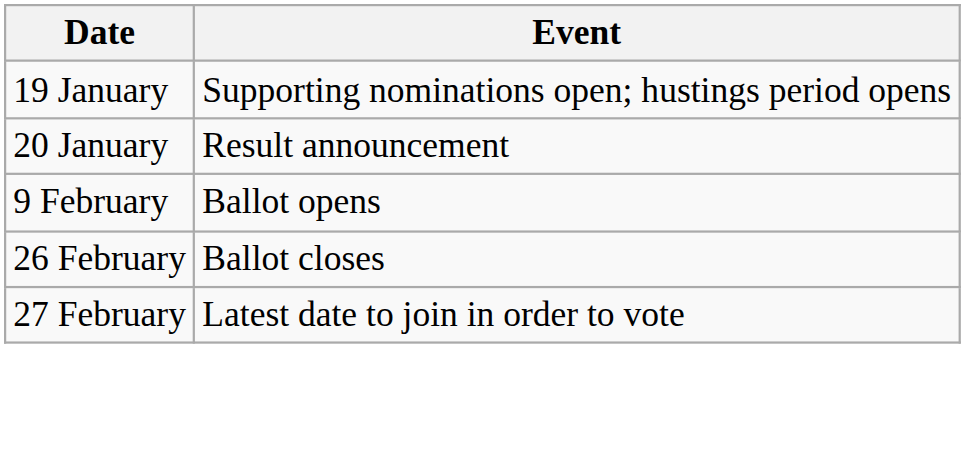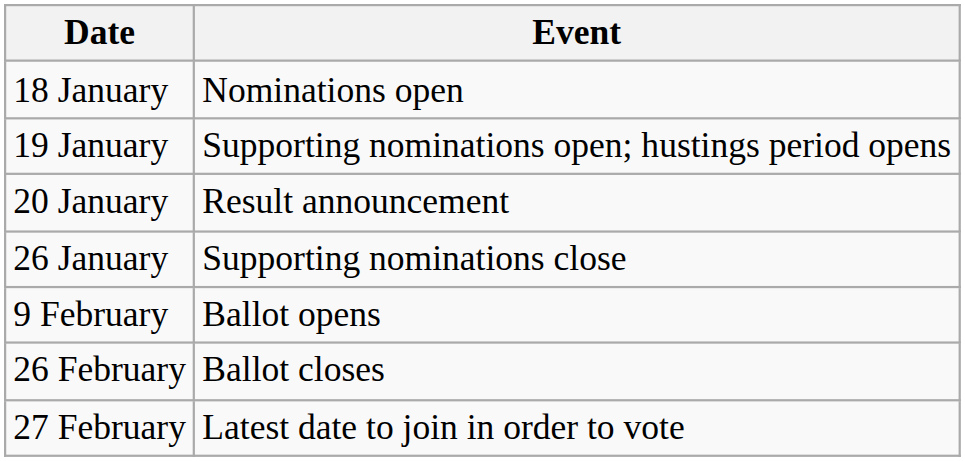 <table class="wikitable">
 <tr>
 <th>Date</th>
 <th>Event</th>
+</tr>
+<tr>
+<td>18 January</td>
+<td>Nominations open</td>
 </tr>
 <tr>
 <td>19 January</td>
 <td>Supporting nominations open; hustings period opens</td>
 </tr>
 <tr>
 <td>20 January</td>
 <td>Result announcement</td>
+</tr>
+<tr>
+<td>26 January</td>
+<td>Supporting nominations close</td>
 </tr>
 <tr>
 <td>9 February</td>
 <td>Ballot opens</td>
 </tr>
 <tr>
 <td>26 February</td>
 <td>Ballot closes</td>
 </tr>
 <tr>
 <td>27 February</td>
 <td>Latest date to join in order to vote</td>
 </tr>
 </table>
